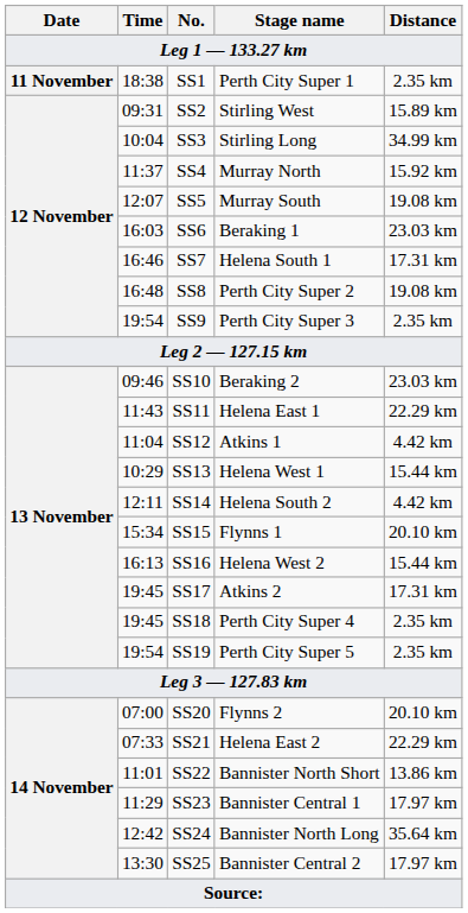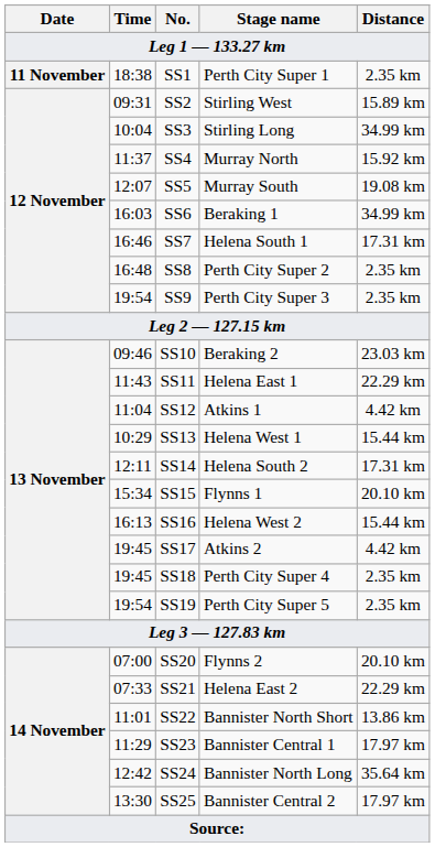 <table class="wikitable" style="font-size: 85%;">
 <tr>
 <th>Date</th>
 <th>Time</th>
 <th>No.</th>
 <th>Stage name</th>
 <th>Distance</th>
 </tr>
 <tr>
 <td style="background-color:#EAECF0; text-align:center" colspan="5"><strong><em>Leg 1 — 133.27 km</em></strong></td>
 </tr>
 <tr>
 <th rowspan="1">11 November</th>
 <td align="center">18:38</td>
 <td align="center">SS1</td>
 <td>Perth City Super 1</td>
 <td align="center">2.35 km</td>
 </tr>
 <tr>
 <th rowspan="8">12 November</th>
 <td align="center">09:31</td>
 <td align="center">SS2</td>
 <td>Stirling West</td>
 <td align="center">15.89 km</td>
 </tr>
 <tr>
 <td align="center">10:04</td>
 <td align="center">SS3</td>
 <td>Stirling Long</td>
 <td align="center">34.99 km</td>
 </tr>
 <tr>
 <td align="center">11:37</td>
 <td align="center">SS4</td>
 <td>Murray North</td>
 <td align="center">15.92 km</td>
 </tr>
 <tr>
 <td align="center">12:07</td>
 <td align="center">SS5</td>
 <td>Murray South</td>
 <td align="center">19.08 km</td>
 </tr>
 <tr>
 <td align="center">16:03</td>
 <td align="center">SS6</td>
 <td>Beraking 1</td>
-<td align="center">23.03 km</td>
+<td align="center">34.99 km</td>
 </tr>
 <tr>
 <td align="center">16:46</td>
 <td align="center">SS7</td>
 <td>Helena South 1</td>
 <td align="center">17.31 km</td>
 </tr>
 <tr>
 <td align="center">16:48</td>
 <td align="center">SS8</td>
 <td>Perth City Super 2</td>
-<td align="center">19.08 km</td>
+<td align="center">2.35 km</td>
 </tr>
 <tr>
 <td align="center">19:54</td>
 <td align="center">SS9</td>
 <td>Perth City Super 3</td>
 <td align="center">2.35 km</td>
 </tr>
 <tr>
 <td style="background-color:#EAECF0; text-align:center" colspan="5"><strong><em>Leg 2 — 127.15 km</em></strong></td>
 </tr>
 <tr>
 <th rowspan="10">13 November</th>
 <td align="center">09:46</td>
 <td align="center">SS10</td>
 <td>Beraking 2</td>
 <td align="center">23.03 km</td>
 </tr>
 <tr>
 <td align="center">11:43</td>
 <td align="center">SS11</td>
 <td>Helena East 1</td>
 <td align="center">22.29 km</td>
 </tr>
 <tr>
 <td align="center">11:04</td>
 <td align="center">SS12</td>
 <td>Atkins 1</td>
 <td align="center">4.42 km</td>
 </tr>
 <tr>
 <td align="center">10:29</td>
 <td align="center">SS13</td>
 <td>Helena West 1</td>
 <td align="center">15.44 km</td>
 </tr>
 <tr>
 <td align="center">12:11</td>
 <td align="center">SS14</td>
 <td>Helena South 2</td>
-<td align="center">4.42 km</td>
+<td align="center">17.31 km</td>
 </tr>
 <tr>
 <td align="center">15:34</td>
 <td align="center">SS15</td>
 <td>Flynns 1</td>
 <td align="center">20.10 km</td>
 </tr>
 <tr>
 <td align="center">16:13</td>
 <td align="center">SS16</td>
 <td>Helena West 2</td>
 <td align="center">15.44 km</td>
 </tr>
 <tr>
 <td align="center">19:45</td>
 <td align="center">SS17</td>
 <td>Atkins 2</td>
-<td align="center">17.31 km</td>
+<td align="center">4.42 km</td>
 </tr>
 <tr>
 <td align="center">19:45</td>
 <td align="center">SS18</td>
 <td>Perth City Super 4</td>
 <td align="center">2.35 km</td>
 </tr>
 <tr>
 <td align="center">19:54</td>
 <td align="center">SS19</td>
 <td>Perth City Super 5</td>
 <td align="center">2.35 km</td>
 </tr>
 <tr>
 <td style="background-color:#EAECF0; text-align:center" colspan="5"><strong><em>Leg 3 — 127.83 km</em></strong></td>
 </tr>
 <tr>
 <th rowspan="6">14 November</th>
 <td align="center">07:00</td>
 <td align="center">SS20</td>
 <td>Flynns 2</td>
 <td align="center">20.10 km</td>
 </tr>
 <tr>
 <td align="center">07:33</td>
 <td align="center">SS21</td>
 <td>Helena East 2</td>
 <td align="center">22.29 km</td>
 </tr>
 <tr>
 <td align="center">11:01</td>
 <td align="center">SS22</td>
 <td>Bannister North Short</td>
 <td align="center">13.86 km</td>
 </tr>
 <tr>
 <td align="center">11:29</td>
 <td align="center">SS23</td>
 <td>Bannister Central 1</td>
 <td align="center">17.97 km</td>
 </tr>
 <tr>
 <td align="center">12:42</td>
 <td align="center">SS24</td>
 <td>Bannister North Long</td>
 <td align="center">35.64 km</td>
 </tr>
 <tr>
 <td align="center">13:30</td>
 <td align="center">SS25</td>
 <td>Bannister Central 2</td>
 <td align="center">17.97 km</td>
 </tr>
 <tr>
 <td style="background-color:#EAECF0; text-align:center" colspan="5"><strong>Source:</strong></td>
 </tr>
 </table>
